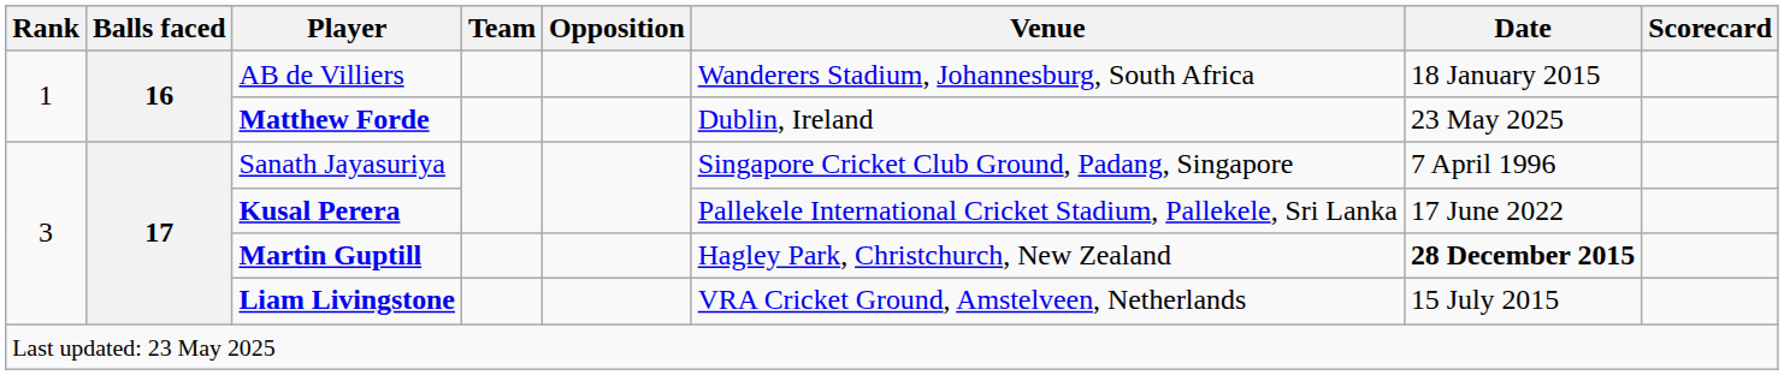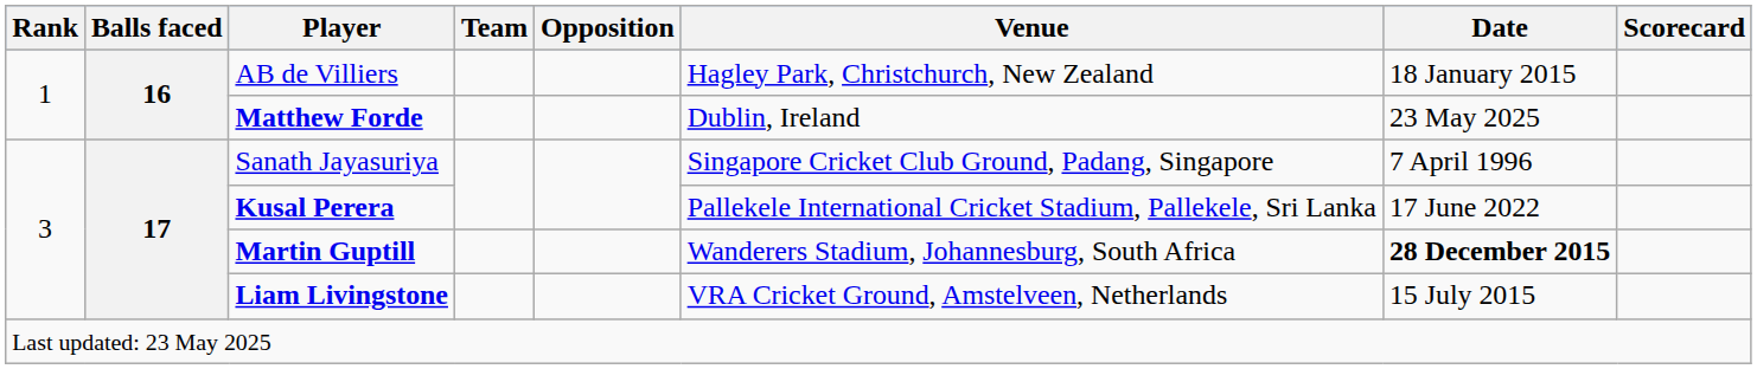 <table class="wikitable plainrowheaders sortable">
 <tr style="background:#9cf;">
 <th>Rank</th>
 <th>Balls faced</th>
 <th>Player</th>
 <th>Team</th>
 <th>Opposition</th>
 <th>Venue</th>
 <th>Date</th>
 <th>Scorecard</th>
 </tr>
 <tr>
 <td align=center rowspan="2">1</td>
 <th rowspan="2">16</th>
 <td><a href='#'>AB de Villiers</a></td>
 <td></td>
 <td></td>
-<td><a href='#'>Wanderers Stadium</a>, <a href='#'>Johannesburg</a>, South Africa</td>
+<td><a href='#'>Hagley Park</a>, <a href='#'>Christchurch</a>, New Zealand</td>
 <td>18 January 2015</td>
 <td></td>
 </tr>
 <tr>
 <td><strong><a href='#'>Matthew Forde</a></strong></td>
 <td></td>
 <td></td>
 <td><a href='#'>Dublin</a>, Ireland</td>
 <td>23 May 2025</td>
 <td></td>
 </tr>
 <tr>
 <td align=center rowspan="4">3</td>
 <th rowspan="4">17</th>
 <td><a href='#'>Sanath Jayasuriya</a></td>
 <td rowspan=2></td>
 <td rowspan=2></td>
 <td><a href='#'>Singapore Cricket Club Ground</a>, <a href='#'>Padang</a>, Singapore</td>
 <td>7 April 1996</td>
 <td></td>
 </tr>
 <tr>
 <td><strong><a href='#'>Kusal Perera</a></strong></td>
 <td><a href='#'>Pallekele International Cricket Stadium</a>, <a href='#'>Pallekele</a>, Sri Lanka</td>
 <td>17 June 2022</td>
 <td></td>
 </tr>
 <tr>
 <td><strong><a href='#'>Martin Guptill</a></strong></td>
 <td></td>
 <td></td>
-<td><a href='#'>Hagley Park</a>, <a href='#'>Christchurch</a>, New Zealand</td>
+<td><a href='#'>Wanderers Stadium</a>, <a href='#'>Johannesburg</a>, South Africa</td>
 <td><strong>28 December 2015</strong></td>
 <td></td>
 </tr>
 <tr>
 <td><strong><a href='#'>Liam Livingstone</a></strong></td>
 <td></td>
 <td></td>
 <td><a href='#'>VRA Cricket Ground</a>, <a href='#'>Amstelveen</a>, Netherlands</td>
 <td>15 July 2015</td>
 <td></td>
 </tr>
 <tr class=sortbottom>
 <td colspan="8"><small>Last updated: 23 May 2025</small></td>
 </tr>
 </table>
